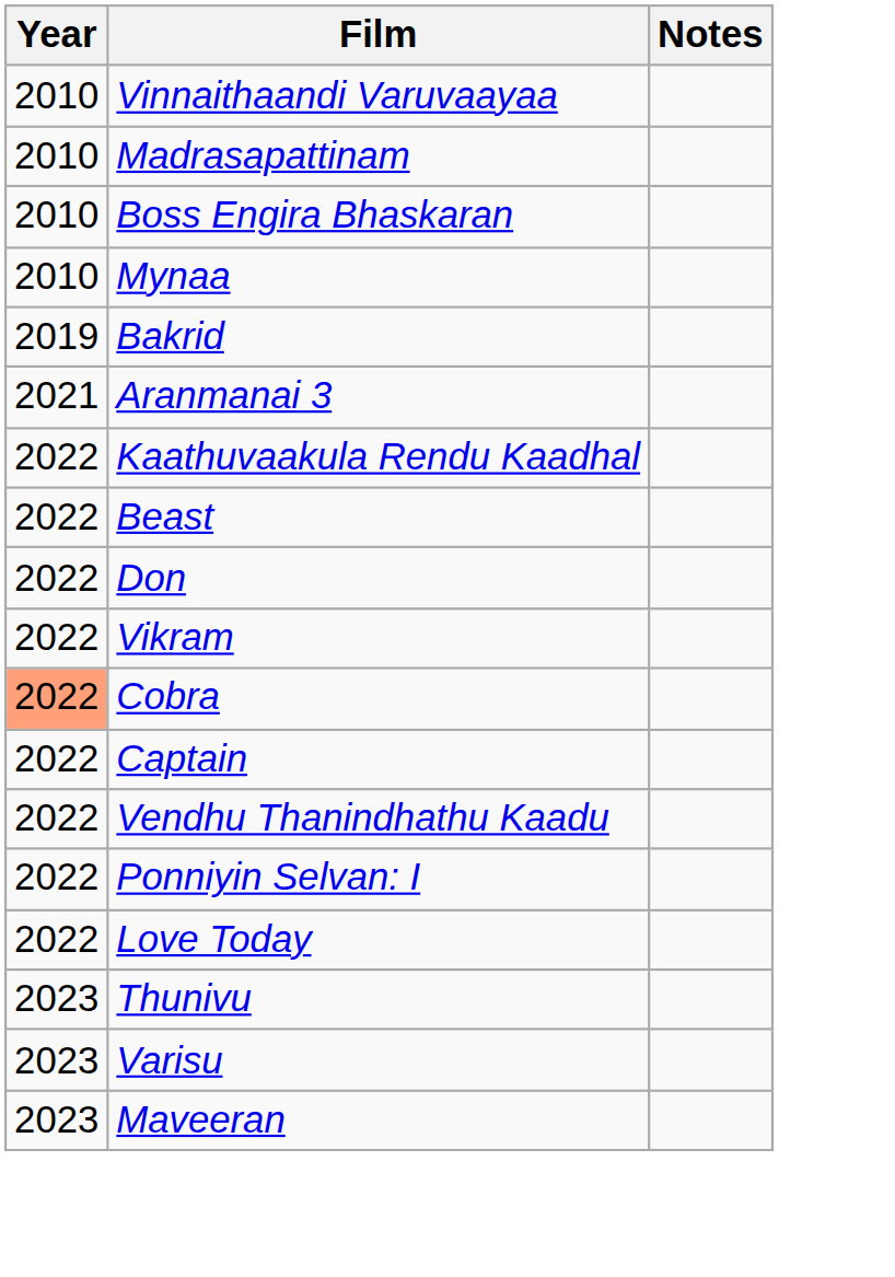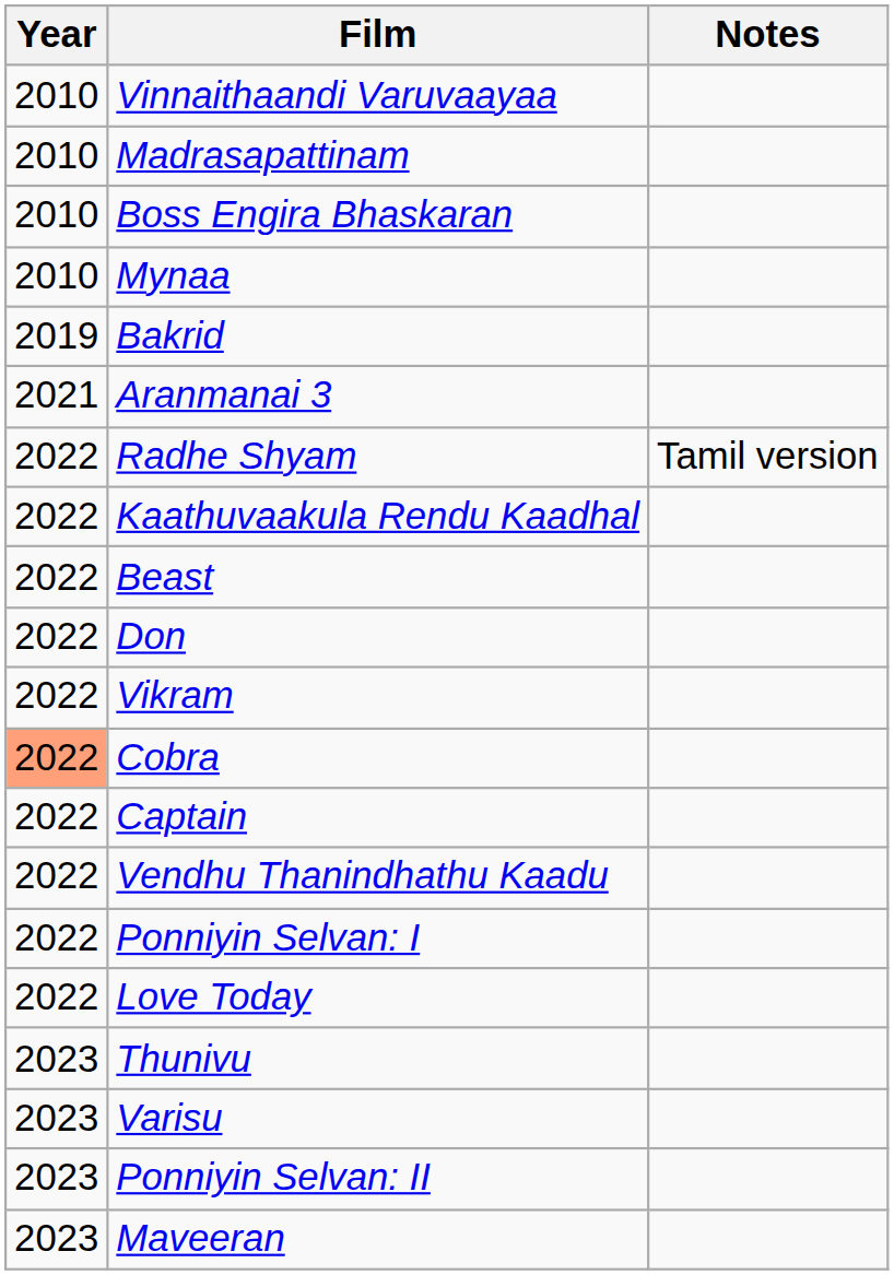 <table class="wikitable sortable">
 <tr>
 <th scope="col">Year</th>
 <th scope="col">Film</th>
 <th scope="col" class="unsortable">Notes</th>
 </tr>
 <tr>
 <td>2010</td>
 <td><em><a href='#'>Vinnaithaandi Varuvaayaa</a></em></td>
 <td></td>
 </tr>
 <tr>
 <td>2010</td>
 <td><em><a href='#'>Madrasapattinam</a></em></td>
 <td></td>
 </tr>
 <tr>
 <td>2010</td>
 <td><em><a href='#'>Boss Engira Bhaskaran</a></em></td>
 <td></td>
 </tr>
 <tr>
 <td>2010</td>
 <td><em><a href='#'>Mynaa</a></em></td>
 <td></td>
 </tr>
 <tr>
 <td>2019</td>
 <td><em><a href='#'>Bakrid</a></em></td>
 <td></td>
 </tr>
 <tr>
 <td>2021</td>
 <td><em><a href='#'>Aranmanai 3</a></em></td>
 <td></td>
+</tr>
+<tr>
+<td>2022</td>
+<td><em><a href='#'>Radhe Shyam</a></em></td>
+<td>Tamil version</td>
 </tr>
 <tr>
 <td>2022</td>
 <td><em><a href='#'>Kaathuvaakula Rendu Kaadhal</a></em></td>
 <td></td>
 </tr>
 <tr>
 <td>2022</td>
 <td><em><a href='#'>Beast</a></em></td>
 <td></td>
 </tr>
 <tr>
 <td>2022</td>
 <td><em><a href='#'>Don</a></em></td>
 <td></td>
 </tr>
 <tr>
 <td>2022</td>
 <td><em><a href='#'>Vikram</a></em></td>
 <td></td>
 </tr>
 <tr>
 <td style="background: lightsalmon;">2022</td>
 <td><em><a href='#'>Cobra</a></em></td>
 <td></td>
 </tr>
 <tr>
 <td>2022</td>
 <td><em><a href='#'>Captain</a></em></td>
 <td></td>
 </tr>
 <tr>
 <td>2022</td>
 <td><em><a href='#'>Vendhu Thanindhathu Kaadu</a></em></td>
 <td></td>
 </tr>
 <tr>
 <td>2022</td>
 <td><em><a href='#'>Ponniyin Selvan: I</a></em></td>
 <td></td>
 </tr>
 <tr>
 <td>2022</td>
 <td><em><a href='#'>Love Today</a></em></td>
 <td></td>
 </tr>
 <tr>
 <td>2023</td>
 <td><em><a href='#'>Thunivu</a></em></td>
 <td></td>
 </tr>
 <tr>
 <td>2023</td>
 <td><em><a href='#'>Varisu</a></em></td>
 <td></td>
 </tr>
 <tr>
 <td>2023</td>
+<td><em><a href='#'>Ponniyin Selvan: II</a></em></td>
+<td></td>
+</tr>
+<tr>
+<td>2023</td>
 <td><em><a href='#'>Maveeran</a></em></td>
 <td></td>
 </tr>
 </table>
